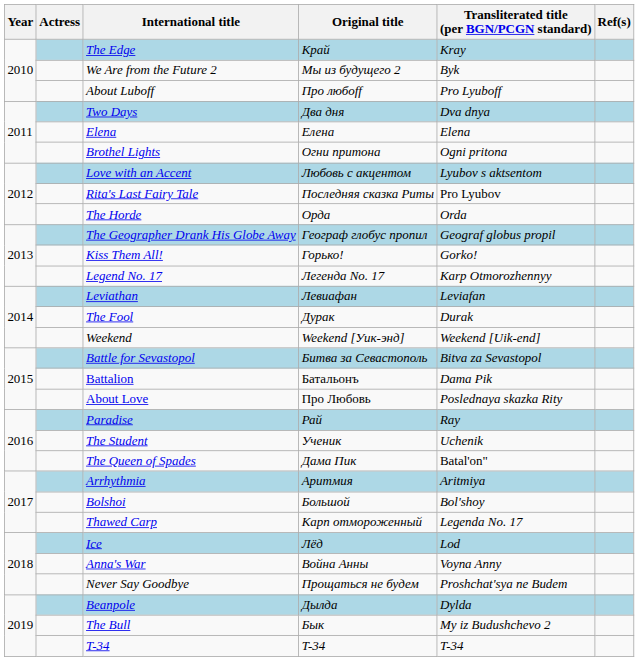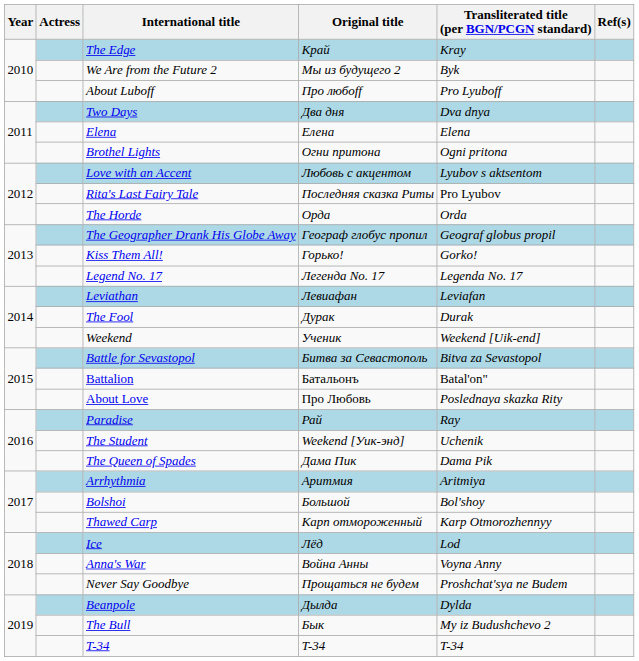 <table class="wikitable sortable">
 <tr>
 <th>Year</th>
 <th>Actress</th>
 <th>International title</th>
 <th>Original title</th>
 <th>Transliterated title<br>(per <a href='#'>BGN/PCGN</a> standard)</th>
 <th class="unsortable">Ref(s)</th>
 </tr>
 <tr>
 <td rowspan="3">2010</td>
 <td style="background-color:lightblue"><strong></strong></td>
 <td style="background-color:lightblue"><em><a href='#'>The Edge</a></em></td>
 <td style="background-color:lightblue"><em>Край</em></td>
 <td style="background-color:lightblue"><em>Kray</em></td>
 <td style="background-color:lightblue"></td>
 </tr>
 <tr>
 <td></td>
 <td><em>We Are from the Future 2</em></td>
 <td><em>Мы из будущего 2</em></td>
 <td><em>Byk</em></td>
 <td></td>
 </tr>
 <tr>
 <td></td>
 <td><em>About Luboff</em></td>
 <td><em>Про любоff</em></td>
 <td><em>Pro Lyuboff</em></td>
 <td></td>
 </tr>
 <tr>
 <td rowspan="3">2011</td>
 <td style="background-color:lightblue"><strong></strong></td>
 <td style="background-color:lightblue"><em><a href='#'>Two Days</a></em></td>
 <td style="background-color:lightblue"><em>Два дня</em></td>
 <td style="background-color:lightblue"><em>Dva dnya</em></td>
 <td style="background-color:lightblue"></td>
 </tr>
 <tr>
 <td></td>
 <td><em><a href='#'>Elena</a></em></td>
 <td><em>Елена</em></td>
 <td><em>Elena</em></td>
 <td></td>
 </tr>
 <tr>
 <td></td>
 <td><em><a href='#'>Brothel Lights</a></em></td>
 <td><em>Огни притона</em></td>
 <td><em>Ogni pritona</em></td>
 <td></td>
 </tr>
 <tr>
 <td rowspan="3">2012</td>
 <td style="background-color:lightblue"><strong></strong></td>
 <td style="background-color:lightblue"><em><a href='#'>Love with an Accent</a></em></td>
 <td style="background-color:lightblue"><em>Любовь с акцентом</em></td>
 <td style="background-color:lightblue"><em>Lyubov s aktsentom</em></td>
 <td style="background-color:lightblue"></td>
 </tr>
 <tr>
 <td></td>
 <td><em><a href='#'>Rita's Last Fairy Tale</a></em></td>
 <td><em>Последняя сказка Риты</em></td>
 <td></em>Pro Lyubov</strong></td>
 <td></td>
 </tr>
 <tr>
 <td></td>
 <td><em><a href='#'>The Horde</a></em></td>
 <td><em>Орда</em></td>
 <td><em>Orda</em></td>
 <td></td>
 </tr>
 <tr>
 <td rowspan="3">2013</td>
 <td style="background-color:lightblue"><strong></strong></td>
 <td style="background-color:lightblue"><em><a href='#'>The Geographer Drank His Globe Away</a></em></td>
 <td style="background-color:lightblue"><em>Географ глобус пропил</em></td>
 <td style="background-color:lightblue"><em>Geograf globus propil</em></td>
 <td style="background-color:lightblue"></td>
 </tr>
 <tr>
 <td></td>
 <td><em><a href='#'>Kiss Them All!</a></em></td>
 <td><em>Горько!</em></td>
 <td><em>Gorko!</em></td>
 <td></td>
 </tr>
 <tr>
 <td></td>
 <td><em><a href='#'>Legend No. 17</a></em></td>
 <td><em>Легенда No. 17</em></td>
-<td><em>Karp Otmorozhennyy</em></td>
+<td><em>Legenda No. 17</em></td>
 <td></td>
 </tr>
 <tr>
 <td rowspan="3">2014</td>
 <td style="background-color:lightblue"><strong></strong></td>
 <td style="background-color:lightblue"><em><a href='#'>Leviathan</a></em></td>
 <td style="background-color:lightblue"><em>Левиафан</em></td>
 <td style="background-color:lightblue"><em>Leviafan</em></td>
 <td style="background-color:lightblue"></td>
 </tr>
 <tr>
 <td></td>
 <td><em><a href='#'>The Fool</a></em></td>
 <td><em>Дурак</em></td>
 <td><em>Durak</em></td>
 <td></td>
 </tr>
 <tr>
 <td></td>
 <td><em>Weekend</em></td>
-<td><em>Weekend [Уик-энд]</em></td>
+<td><em>Ученик</em></td>
 <td><em>Weekend [Uik-end]</em></td>
 <td></td>
 </tr>
 <tr>
 <td rowspan="3">2015</td>
 <td style="background-color:lightblue"><strong></strong></td>
 <td style="background-color:lightblue"><em><a href='#'>Battle for Sevastopol</a></em></td>
 <td style="background-color:lightblue"><em>Битва за Севастополь</em></td>
 <td style="background-color:lightblue"><em>Bitva za Sevastopol<strong></td>
 <td style="background-color:lightblue"></td>
 </tr>
 <tr>
 <td></td>
 <td></em><a href='#'>Battalion</a><em></td>
 <td></em>Батальонъ<em></td>
-<td><em>Dama Pik</em></td>
+<td></em>Batal'on"<em></td>
 <td></td>
 </tr>
 <tr>
 <td></td>
 <td></em><a href='#'>About Love</a><em></td>
 <td></em>Про Любовь<em></td>
 <td><em>Poslednaya skazka Rity</em></td>
 <td></td>
 </tr>
 <tr>
 <td rowspan="3">2016</td>
 <td style="background-color:lightblue"><strong></strong></td>
 <td style="background-color:lightblue"><em><a href='#'>Paradise</a></em></td>
 <td style="background-color:lightblue"><em>Рай</em></td>
 <td style="background-color:lightblue"><em>Ray</em></td>
 <td style="background-color:lightblue"></td>
 </tr>
 <tr>
 <td></td>
 <td><em><a href='#'>The Student</a></em></td>
-<td><em>Ученик</em></td>
+<td><em>Weekend [Уик-энд]</em></td>
 <td><em>Uchenik</em></td>
 <td></td>
 </tr>
 <tr>
 <td></td>
 <td><em><a href='#'>The Queen of Spades</a></em></td>
 <td><em>Дама Пик</em></td>
-<td></em>Batal'on"<em></td>
+<td><em>Dama Pik</em></td>
 <td></td>
 </tr>
 <tr>
 <td rowspan="3">2017</td>
 <td style="background-color:lightblue"><strong></strong></td>
 <td style="background-color:lightblue"><em><a href='#'>Arrhythmia</a></em></td>
 <td style="background-color:lightblue"><em>Аритмия</em></td>
 <td style="background-color:lightblue"><em>Aritmiya</em></td>
 <td style="background-color:lightblue"></td>
 </tr>
 <tr>
 <td></td>
 <td><em><a href='#'>Bolshoi</a></em></td>
 <td><em>Большой</em></td>
 <td><em>Bol'shoy</em></td>
 <td></td>
 </tr>
 <tr>
 <td></td>
 <td><em><a href='#'>Thawed Carp</a></em></td>
 <td><em>Карп отмороженный</em></td>
-<td><em>Legenda No. 17</em></td>
+<td><em>Karp Otmorozhennyy</em></td>
 <td></td>
 </tr>
 <tr>
 <td rowspan="3">2018</td>
 <td style="background-color:lightblue"><strong></strong></td>
 <td style="background-color:lightblue"><em><a href='#'>Ice</a></em></td>
 <td style="background-color:lightblue"><em>Лёд</em></td>
 <td style="background-color:lightblue"><em>Lod</em></td>
 <td style="background-color:lightblue"></td>
 </tr>
 <tr>
 <td></td>
 <td><em><a href='#'>Anna's War</a></em></td>
 <td><em>Война Анны</em></td>
 <td><em>Voyna Anny</em></td>
 <td></td>
 </tr>
 <tr>
 <td></td>
 <td><em>Never Say Goodbye</em></td>
 <td><em>Прощаться не будем</em></td>
 <td><em>Proshchat'sya ne Budem</em></td>
 <td></td>
 </tr>
 <tr>
 <td rowspan="3">2019</td>
 <td style="background-color:lightblue"><strong></strong></td>
 <td style="background-color:lightblue"><em><a href='#'>Beanpole</a></em></td>
 <td style="background-color:lightblue"><em>Дылда</em></td>
 <td style="background-color:lightblue"><em>Dylda</em></td>
 <td style="background-color:lightblue"></td>
 </tr>
 <tr>
 <td></td>
 <td><em><a href='#'>The Bull</a></em></td>
 <td><em>Бык</em></td>
 <td><em>My iz Budushchevo 2</em></td>
 <td></td>
 </tr>
 <tr>
 <td></td>
 <td><em><a href='#'>T-34</a></em></td>
 <td><em>T-34</em></td>
 <td><em>T-34</em></td>
 <td></td>
 </tr>
 </table>
